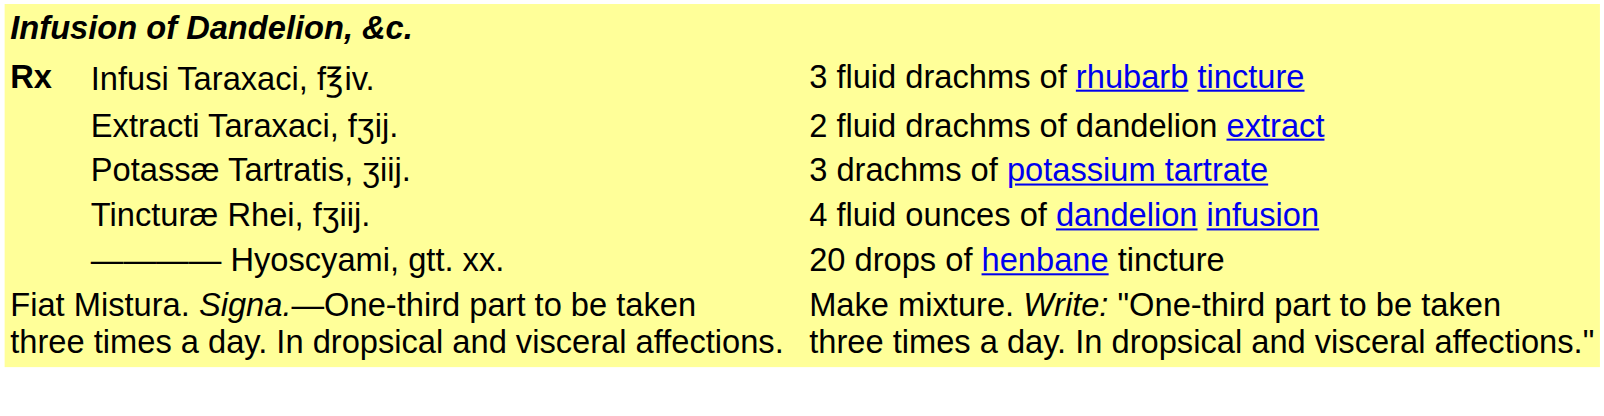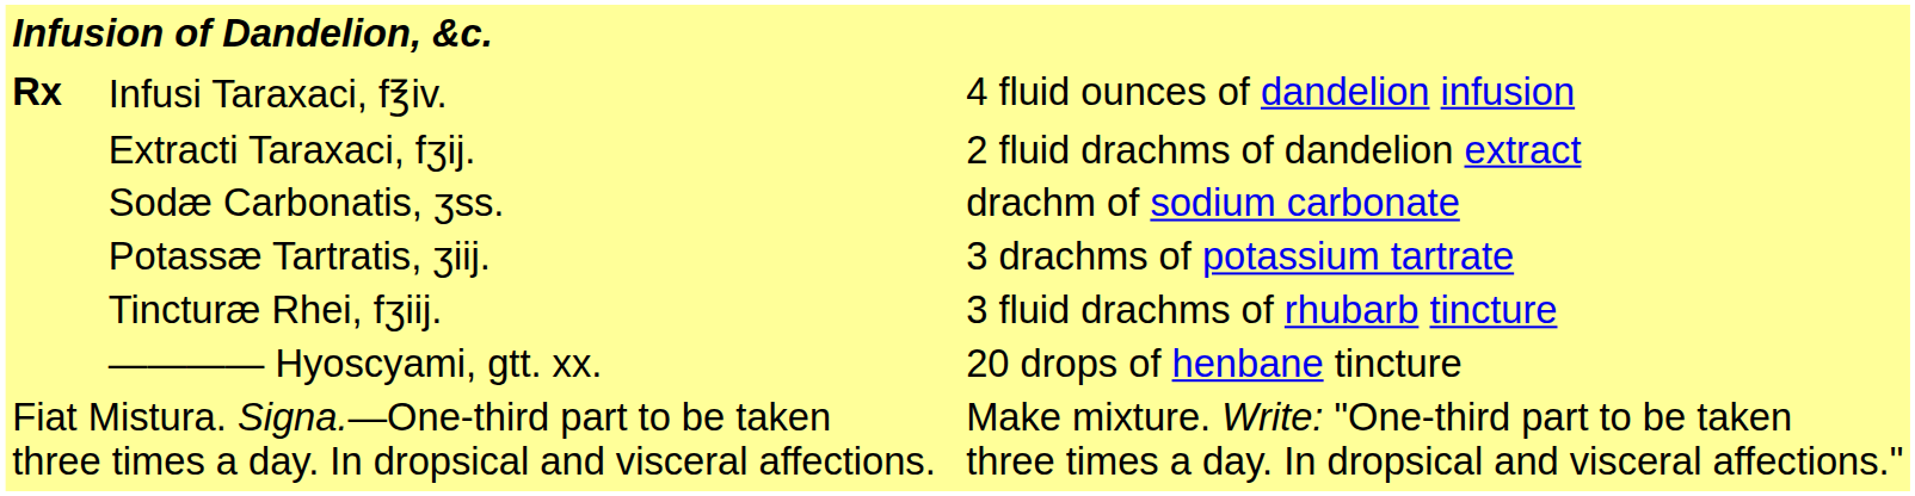 <table style="margin: 1em auto 1em auto; background: #ffff99">
 <tr>
 <td colspan=2><strong><em>Infusion of Dandelion, &c.</em></strong></td>
 </tr>
 <tr>
 <td><strong>Rx</strong></td>
 <td>Infusi Taraxaci, f℥iv.</td>
 <td> </td>
-<td>3 fluid drachms of <a href='#'>rhubarb</a> <a href='#'>tincture</a></td>
+<td>4 fluid ounces of <a href='#'>dandelion</a> <a href='#'>infusion</a></td>
 </tr>
 <tr>
 <td></td>
 <td>Extracti Taraxaci, fʒij.</td>
 <td></td>
 <td>2 fluid drachms of dandelion <a href='#'>extract</a></td>
+</tr>
+<tr>
+<td></td>
+<td>Sodæ Carbonatis, ʒss.</td>
+<td></td>
+<td> drachm of <a href='#'>sodium carbonate</a></td>
 </tr>
 <tr>
 <td></td>
 <td>Potassæ Tartratis, ʒiij.</td>
 <td></td>
 <td>3 drachms of <a href='#'>potassium tartrate</a></td>
 </tr>
 <tr>
 <td></td>
 <td>Tincturæ Rhei, fʒiij.</td>
 <td></td>
-<td>4 fluid ounces of <a href='#'>dandelion</a> <a href='#'>infusion</a></td>
+<td>3 fluid drachms of <a href='#'>rhubarb</a> <a href='#'>tincture</a></td>
 </tr>
 <tr>
 <td></td>
 <td>———— Hyoscyami, gtt. xx.</td>
 <td></td>
 <td>20 drops of <a href='#'>henbane</a> tincture</td>
 </tr>
 <tr>
 <td colspan=2>Fiat Mistura. <em>Signa.</em>—One-third part to be taken<br>three times a day. In dropsical and visceral affections.</td>
 <td></td>
 <td>Make mixture. <em>Write:</em> "One-third part to be taken<br>three times a day. In dropsical and visceral affections."</td>
 </tr>
 </table>
